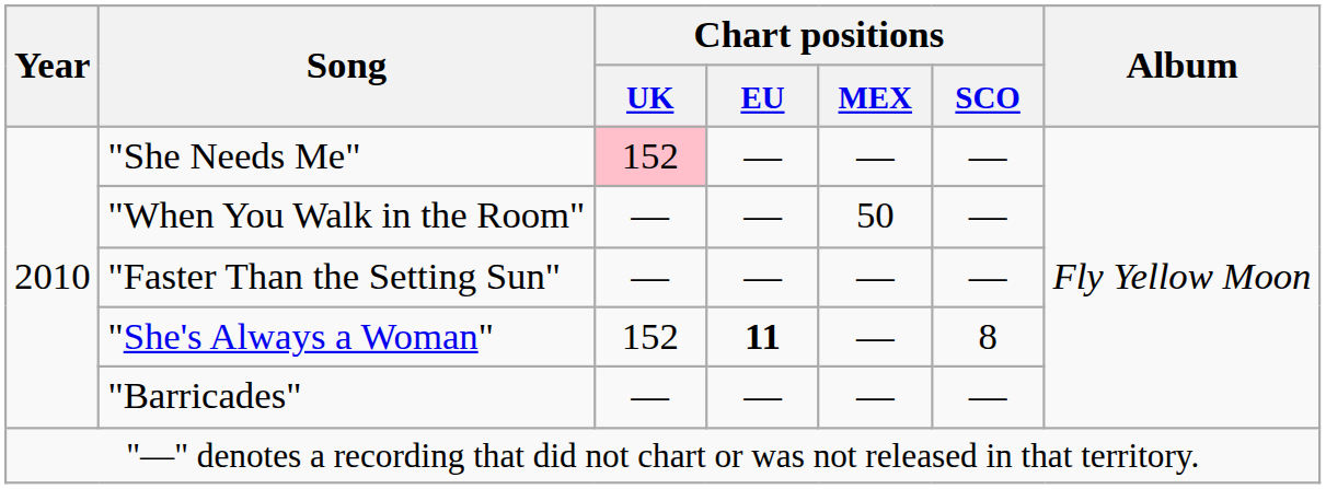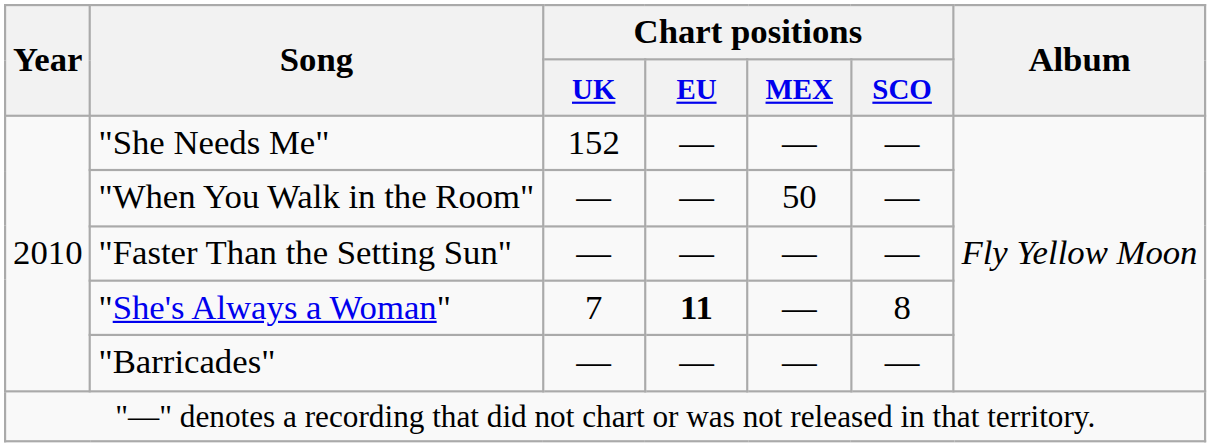 <table class="wikitable">
 <tr>
 <th rowspan="2">Year</th>
 <th rowspan="2">Song</th>
 <th colspan="4">Chart positions</th>
 <th rowspan="2">Album</th>
 </tr>
 <tr>
 <th width=40><small> <a href='#'>UK</a><br></small></th>
 <th width=40><small> <a href='#'>EU</a><br></small></th>
 <th width=40><small> <a href='#'>MEX</a><br></small></th>
 <th width=40><small> <a href='#'>SCO</a><br></small></th>
 </tr>
 <tr>
 <td rowspan="5">2010</td>
 <td align="left">"She Needs Me"</td>
-<td style="background: pink; text-align:center;">152</td>
+<td style="text-align:center;">152</td>
 <td style="text-align:center;">—</td>
 <td style="text-align:center;">—</td>
 <td style="text-align:center;">—</td>
 <td rowspan="5"><em>Fly Yellow Moon</em></td>
 </tr>
 <tr>
 <td align="left">"When You Walk in the Room"</td>
 <td style="text-align:center;">—</td>
 <td style="text-align:center;">—</td>
 <td style="text-align:center;">50</td>
 <td style="text-align:center;">—</td>
 </tr>
 <tr>
 <td align="left">"Faster Than the Setting Sun"</td>
 <td style="text-align:center;">—</td>
 <td style="text-align:center;">—</td>
 <td style="text-align:center;">—</td>
 <td style="text-align:center;">—</td>
 </tr>
 <tr>
 <td align="left">"<a href='#'>She's Always a Woman</a>"</td>
-<td style="text-align:center;">152</td>
+<td style="text-align:center;">7</td>
 <td style="text-align:center;"><strong>11</strong></td>
 <td style="text-align:center;">—</td>
 <td style="text-align:center;">8</td>
 </tr>
 <tr>
 <td align="left">"Barricades"</td>
 <td style="text-align:center;">—</td>
 <td style="text-align:center;">—</td>
 <td style="text-align:center;">—</td>
 <td style="text-align:center;">—</td>
 </tr>
 <tr>
 <td colspan="13" style="text-align:center; font-size:90%">"—" denotes a recording that did not chart or was not released in that territory.</td>
 </tr>
 </table>
